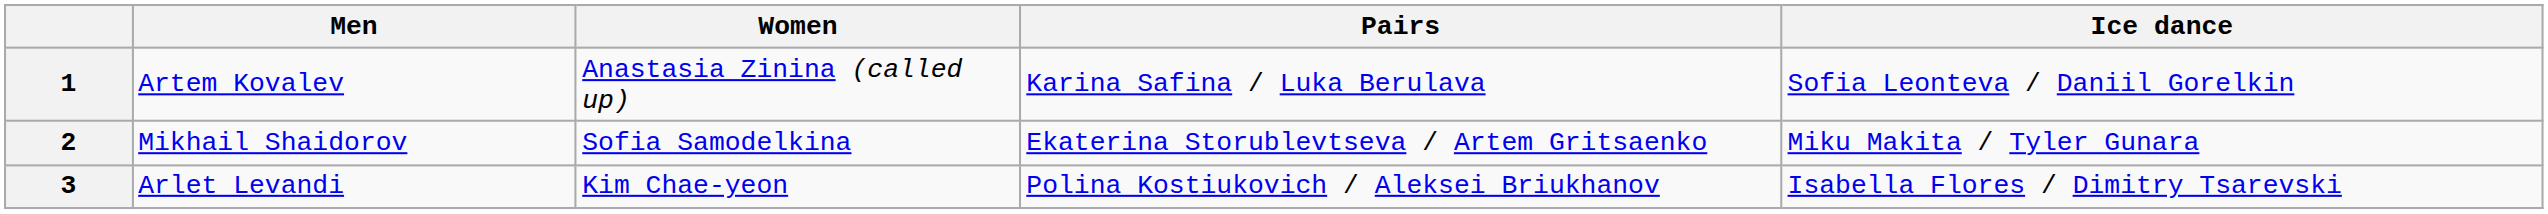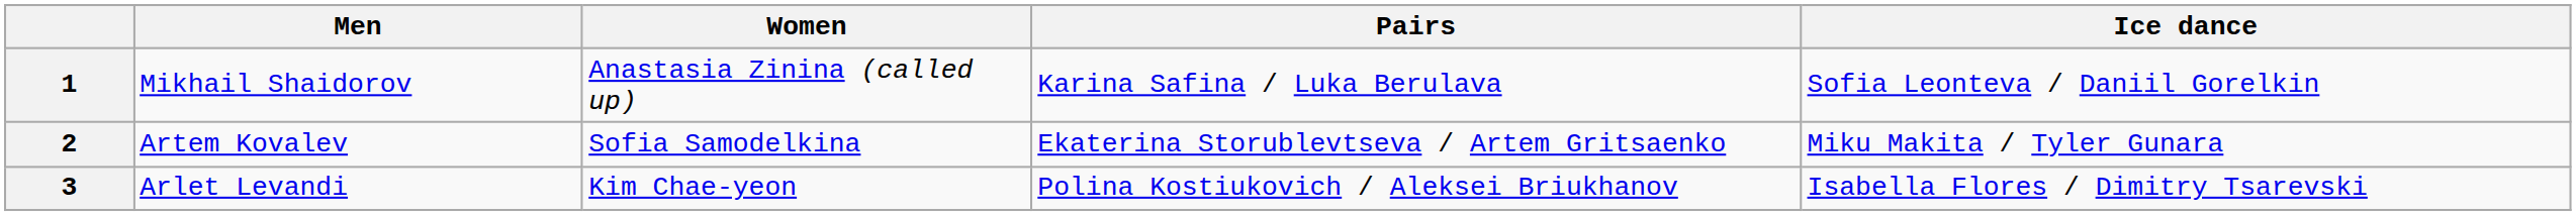 <table class="wikitable unsortable" style="text-align:left">
 <tr>
 <th scope="col" style="width:5%"></th>
 <th scope="col" style="width:17.5%">Men</th>
 <th scope="col" style="width:17.5%">Women</th>
 <th scope="col" style="width:30%">Pairs</th>
 <th scope="col" style="width:30%">Ice dance</th>
 </tr>
 <tr>
 <th scope="row">1</th>
-<td> <a href='#'>Artem Kovalev</a></td>
+<td> <a href='#'>Mikhail Shaidorov</a></td>
 <td> <a href='#'>Anastasia Zinina</a> <em>(called up)</em></td>
 <td> <a href='#'>Karina Safina</a> / <a href='#'>Luka Berulava</a></td>
 <td> <a href='#'>Sofia Leonteva</a> / <a href='#'>Daniil Gorelkin</a></td>
 </tr>
 <tr>
 <th scope="row">2</th>
-<td> <a href='#'>Mikhail Shaidorov</a></td>
+<td> <a href='#'>Artem Kovalev</a></td>
 <td> <a href='#'>Sofia Samodelkina</a></td>
 <td> <a href='#'>Ekaterina Storublevtseva</a> / <a href='#'>Artem Gritsaenko</a></td>
 <td> <a href='#'>Miku Makita</a> / <a href='#'>Tyler Gunara</a></td>
 </tr>
 <tr>
 <th scope="row">3</th>
 <td> <a href='#'>Arlet Levandi</a></td>
 <td> <a href='#'>Kim Chae-yeon</a></td>
 <td> <a href='#'>Polina Kostiukovich</a> / <a href='#'>Aleksei Briukhanov</a></td>
 <td> <a href='#'>Isabella Flores</a> / <a href='#'>Dimitry Tsarevski</a></td>
 </tr>
 </table>
